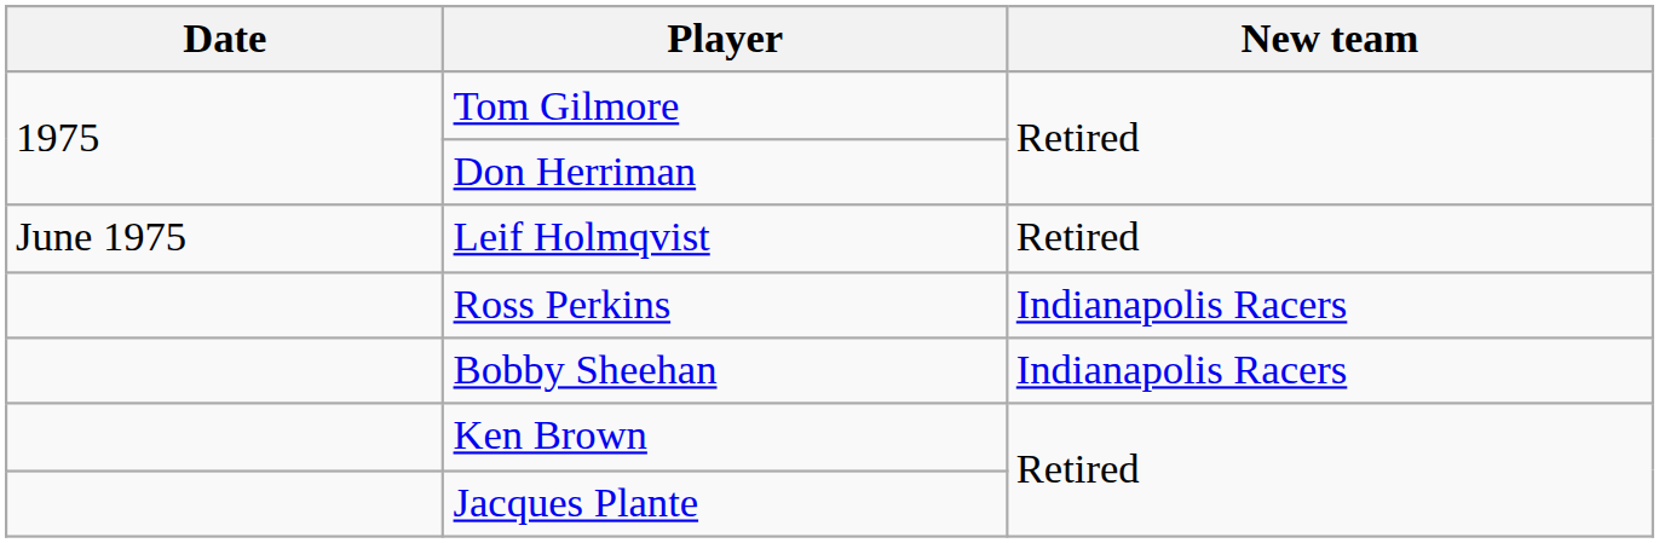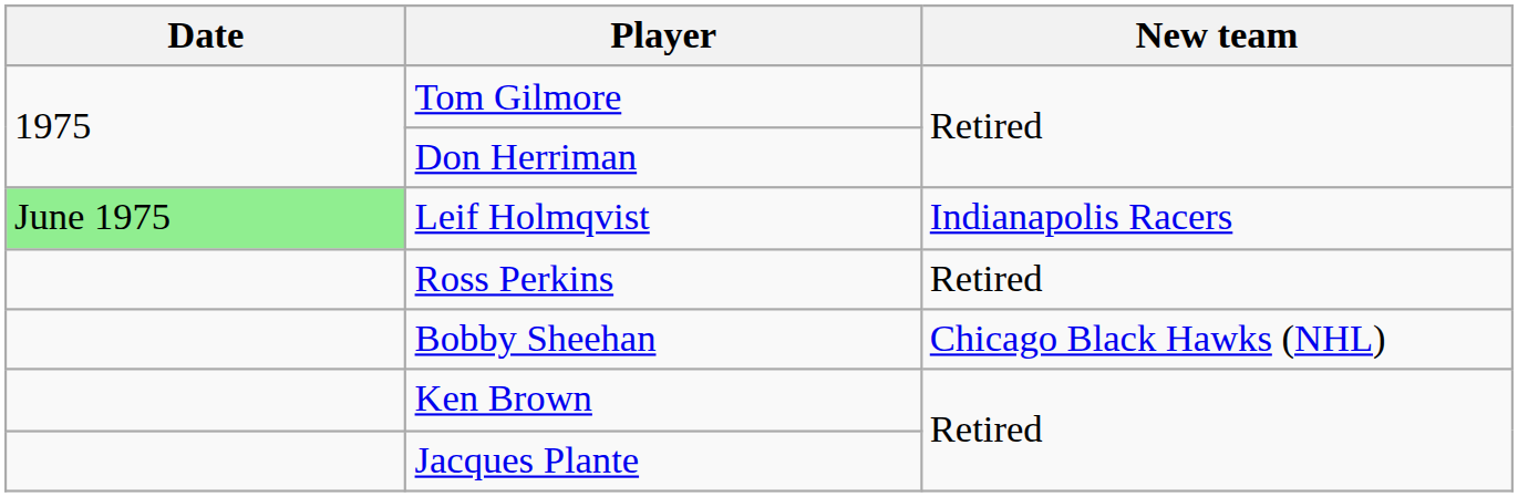 <table class="wikitable">
 <tr style="background:#ddd; text-align:center;">
 <th style="width: 10em;">Date</th>
 <th style="width: 13em;">Player</th>
 <th style="width: 15em;">New team</th>
 </tr>
 <tr>
 <td rowspan=2>1975</td>
 <td><a href='#'>Tom Gilmore</a></td>
 <td rowspan=2>Retired</td>
 </tr>
 <tr>
 <td><a href='#'>Don Herriman</a></td>
 </tr>
 <tr>
-<td>June 1975</td>
+<td style="background: lightgreen;">June 1975</td>
 <td><a href='#'>Leif Holmqvist</a></td>
+<td><a href='#'>Indianapolis Racers</a></td>
+</tr>
+<tr>
+<td></td>
+<td><a href='#'>Ross Perkins</a></td>
 <td>Retired</td>
 </tr>
 <tr>
 <td></td>
-<td><a href='#'>Ross Perkins</a></td>
-<td><a href='#'>Indianapolis Racers</a></td>
-</tr>
-<tr>
-<td></td>
 <td><a href='#'>Bobby Sheehan</a></td>
-<td><a href='#'>Indianapolis Racers</a></td>
+<td><a href='#'>Chicago Black Hawks</a> (<a href='#'>NHL</a>)</td>
 </tr>
 <tr>
 <td></td>
 <td><a href='#'>Ken Brown</a></td>
 <td rowspan=2>Retired</td>
 </tr>
 <tr>
 <td></td>
 <td><a href='#'>Jacques Plante</a></td>
 </tr>
 </table>
